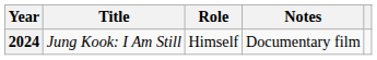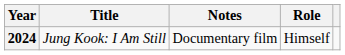 <table class="wikitable plainrowheaders sortable">
 <tr>
 <th scope="col">Year</th>
 <th scope="col">Title</th>
+<th scope="col">Notes</th>
 <th scope="col">Role</th>
-<th scope="col">Notes</th>
 <th scope="col" class="unsortable"></th>
 </tr>
 <tr>
 <th scope="row">2024</th>
 <td><em>Jung Kook: I Am Still</em></td>
+<td>Documentary film</td>
 <td>Himself</td>
-<td>Documentary film</td>
 <td style="text-align:center"></td>
 </tr>
 </table>
